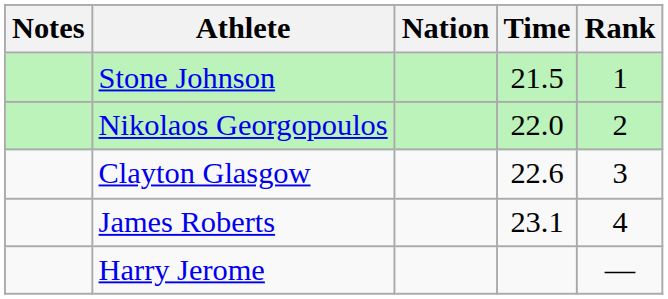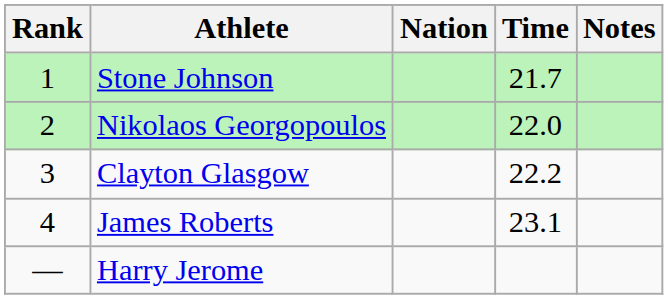 <table class="wikitable sortable" style="text-align:center">
 <tr>
-<th>Notes</th>
+<th>Rank</th>
 <th>Athlete</th>
 <th>Nation</th>
 <th>Time</th>
-<th>Rank</th>
+<th>Notes</th>
 </tr>
 <tr bgcolor=bbf3bb>
-<td></td>
+<td>1</td>
 <td align=left><a href='#'>Stone Johnson</a></td>
 <td align=left></td>
-<td>21.5</td>
-<td>1</td>
+<td>21.7</td>
+<td></td>
 </tr>
 <tr bgcolor=bbf3bb>
-<td></td>
+<td>2</td>
 <td align=left><a href='#'>Nikolaos Georgopoulos</a></td>
 <td align=left></td>
 <td>22.0</td>
-<td>2</td>
+<td></td>
 </tr>
 <tr>
-<td></td>
+<td>3</td>
 <td align=left><a href='#'>Clayton Glasgow</a></td>
 <td align=left></td>
-<td>22.6</td>
-<td>3</td>
+<td>22.2</td>
+<td></td>
 </tr>
 <tr>
-<td></td>
+<td>4</td>
 <td align=left><a href='#'>James Roberts</a></td>
 <td align=left></td>
 <td>23.1</td>
-<td>4</td>
+<td></td>
 </tr>
 <tr>
-<td></td>
+<td data-sort-value=5>—</td>
 <td align=left><a href='#'>Harry Jerome</a></td>
 <td align=left></td>
 <td data-sort-value=99.9></td>
-<td data-sort-value=5>—</td>
+<td></td>
 </tr>
 </table>
